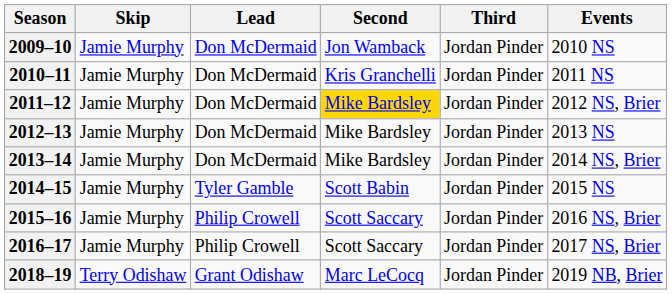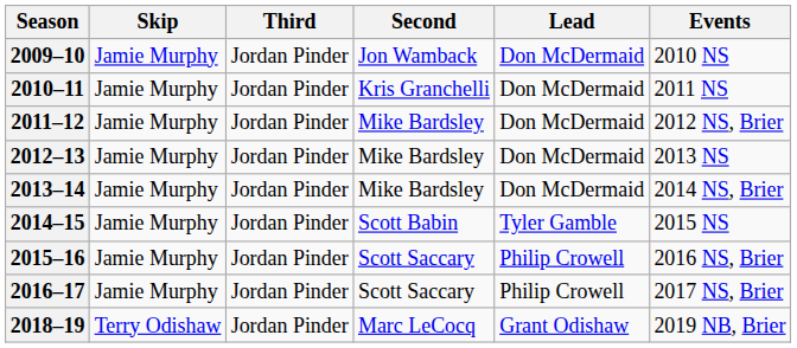 <table class="wikitable">
 <tr>
 <th scope="col">Season</th>
 <th scope="col">Skip</th>
+<th scope="col">Third</th>
+<th scope="col">Second</th>
 <th scope="col">Lead</th>
-<th scope="col">Second</th>
-<th scope="col">Third</th>
 <th scope="col">Events</th>
 </tr>
 <tr>
 <th scope="row">2009–10</th>
 <td><a href='#'>Jamie Murphy</a></td>
+<td>Jordan Pinder</td>
+<td><a href='#'>Jon Wamback</a></td>
 <td><a href='#'>Don McDermaid</a></td>
-<td><a href='#'>Jon Wamback</a></td>
-<td>Jordan Pinder</td>
 <td>2010 <a href='#'>NS</a></td>
 </tr>
 <tr>
 <th scope="row">2010–11</th>
 <td>Jamie Murphy</td>
+<td>Jordan Pinder</td>
+<td><a href='#'>Kris Granchelli</a></td>
 <td>Don McDermaid</td>
-<td><a href='#'>Kris Granchelli</a></td>
-<td>Jordan Pinder</td>
 <td>2011 <a href='#'>NS</a></td>
 </tr>
 <tr>
 <th scope="row">2011–12</th>
 <td>Jamie Murphy</td>
+<td>Jordan Pinder</td>
+<td><a href='#'>Mike Bardsley</a></td>
 <td>Don McDermaid</td>
-<td style="background: gold;"><a href='#'>Mike Bardsley</a></td>
-<td>Jordan Pinder</td>
 <td>2012 <a href='#'>NS</a>, <a href='#'>Brier</a></td>
 </tr>
 <tr>
 <th scope="row">2012–13</th>
 <td>Jamie Murphy</td>
+<td>Jordan Pinder</td>
+<td>Mike Bardsley</td>
 <td>Don McDermaid</td>
-<td>Mike Bardsley</td>
-<td>Jordan Pinder</td>
 <td>2013 <a href='#'>NS</a></td>
 </tr>
 <tr>
 <th scope="row">2013–14</th>
 <td>Jamie Murphy</td>
+<td>Jordan Pinder</td>
+<td>Mike Bardsley</td>
 <td>Don McDermaid</td>
-<td>Mike Bardsley</td>
-<td>Jordan Pinder</td>
 <td>2014 <a href='#'>NS</a>, <a href='#'>Brier</a></td>
 </tr>
 <tr>
 <th scope="row">2014–15</th>
 <td>Jamie Murphy</td>
+<td>Jordan Pinder</td>
+<td><a href='#'>Scott Babin</a></td>
 <td><a href='#'>Tyler Gamble</a></td>
-<td><a href='#'>Scott Babin</a></td>
-<td>Jordan Pinder</td>
 <td>2015 <a href='#'>NS</a></td>
 </tr>
 <tr>
 <th scope="row">2015–16</th>
 <td>Jamie Murphy</td>
+<td>Jordan Pinder</td>
+<td><a href='#'>Scott Saccary</a></td>
 <td><a href='#'>Philip Crowell</a></td>
-<td><a href='#'>Scott Saccary</a></td>
-<td>Jordan Pinder</td>
 <td>2016 <a href='#'>NS</a>, <a href='#'>Brier</a></td>
 </tr>
 <tr>
 <th scope="row">2016–17</th>
 <td>Jamie Murphy</td>
+<td>Jordan Pinder</td>
+<td>Scott Saccary</td>
 <td>Philip Crowell</td>
-<td>Scott Saccary</td>
-<td>Jordan Pinder</td>
 <td>2017 <a href='#'>NS</a>, <a href='#'>Brier</a></td>
 </tr>
 <tr>
 <th scope="row">2018–19</th>
 <td><a href='#'>Terry Odishaw</a></td>
+<td>Jordan Pinder</td>
+<td><a href='#'>Marc LeCocq</a></td>
 <td><a href='#'>Grant Odishaw</a></td>
-<td><a href='#'>Marc LeCocq</a></td>
-<td>Jordan Pinder</td>
 <td>2019 <a href='#'>NB</a>, <a href='#'>Brier</a></td>
 </tr>
 </table>
